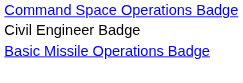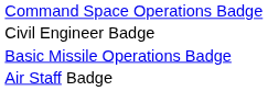 <table>
 <tr>
 <td></td>
 <td><a href='#'>Command Space Operations Badge</a></td>
 </tr>
 <tr>
 <td></td>
 <td>Civil Engineer Badge</td>
 </tr>
 <tr>
 <td></td>
 <td><a href='#'>Basic Missile Operations Badge</a></td>
 </tr>
+<tr>
+<td></td>
+<td><a href='#'>Air Staff</a> Badge</td>
+</tr>
 </table>
